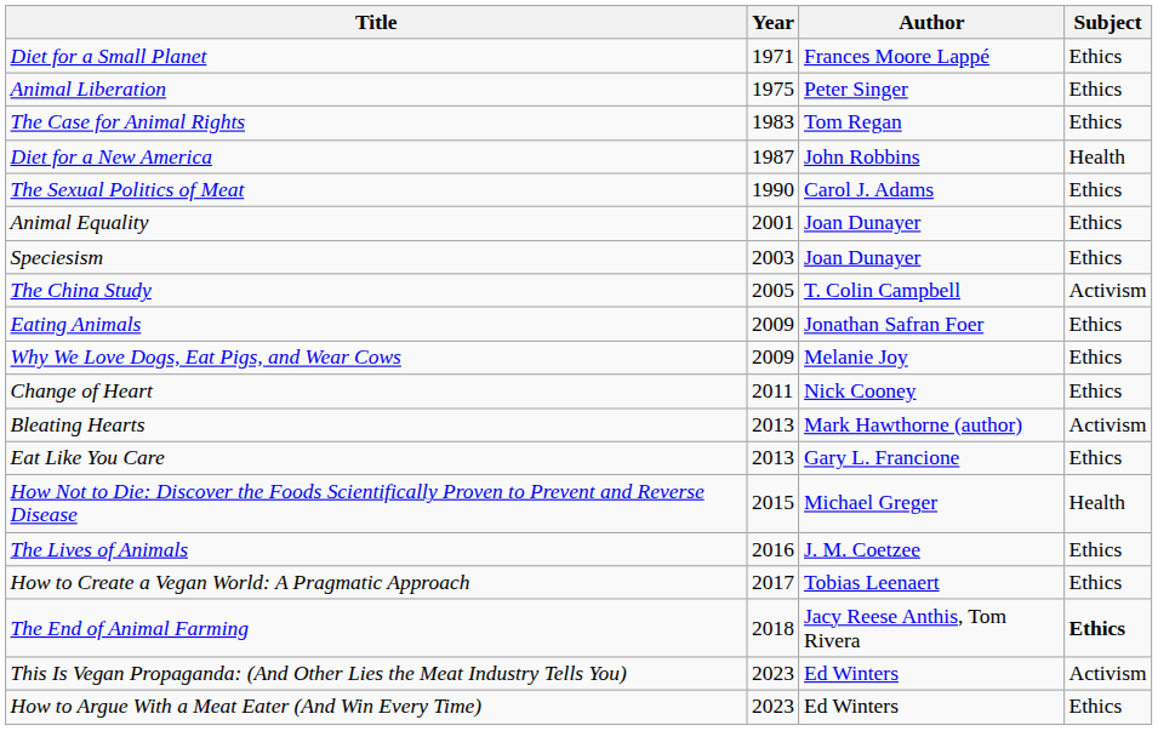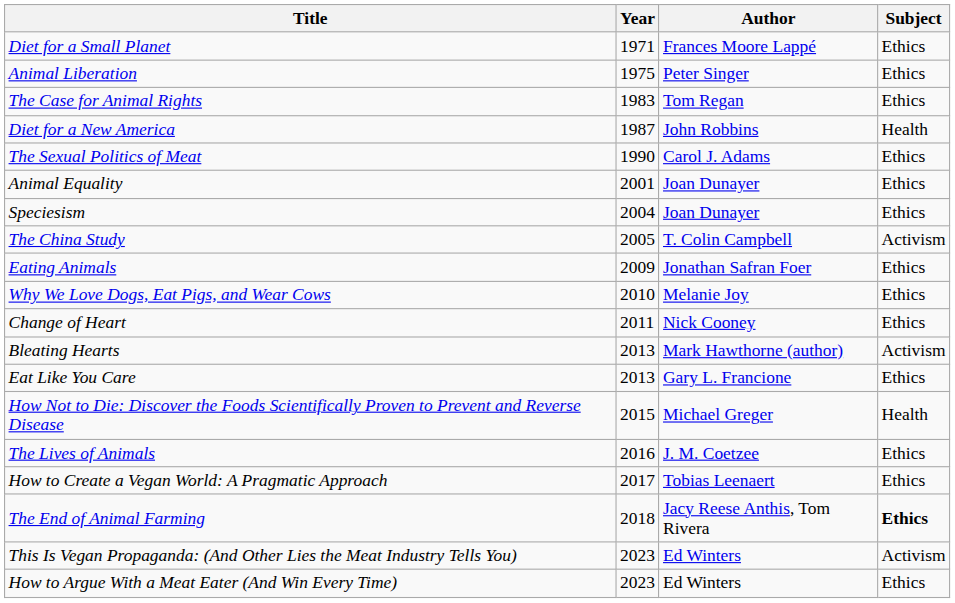 <table class="wikitable sortable">
 <tr>
 <th>Title</th>
 <th>Year</th>
 <th>Author</th>
 <th>Subject</th>
 </tr>
 <tr>
 <td><em><a href='#'>Diet for a Small Planet</a></em></td>
 <td>1971</td>
 <td><a href='#'>Frances Moore Lappé</a></td>
 <td>Ethics</td>
 </tr>
 <tr>
 <td><em><a href='#'>Animal Liberation</a></em></td>
 <td>1975</td>
 <td><a href='#'>Peter Singer</a></td>
 <td>Ethics</td>
 </tr>
 <tr>
 <td><em><a href='#'>The Case for Animal Rights</a></em></td>
 <td>1983</td>
 <td><a href='#'>Tom Regan</a></td>
 <td>Ethics</td>
 </tr>
 <tr>
 <td><em><a href='#'>Diet for a New America</a></em></td>
 <td>1987</td>
 <td><a href='#'>John Robbins</a></td>
 <td>Health</td>
 </tr>
 <tr>
 <td><em><a href='#'>The Sexual Politics of Meat</a></em></td>
 <td>1990</td>
 <td><a href='#'>Carol J. Adams</a></td>
 <td>Ethics</td>
 </tr>
 <tr>
 <td><em>Animal Equality</em></td>
 <td>2001</td>
 <td><a href='#'>Joan Dunayer</a></td>
 <td>Ethics</td>
 </tr>
 <tr>
 <td><em>Speciesism</em></td>
-<td>2003</td>
+<td>2004</td>
 <td><a href='#'>Joan Dunayer</a></td>
 <td>Ethics</td>
 </tr>
 <tr>
 <td><em><a href='#'>The China Study</a></em></td>
 <td>2005</td>
 <td><a href='#'>T. Colin Campbell</a></td>
 <td>Activism</td>
 </tr>
 <tr>
 <td><em><a href='#'>Eating Animals</a></em></td>
 <td>2009</td>
 <td><a href='#'>Jonathan Safran Foer</a></td>
 <td>Ethics</td>
 </tr>
 <tr>
 <td><em><a href='#'>Why We Love Dogs, Eat Pigs, and Wear Cows</a></em></td>
-<td>2009</td>
+<td>2010</td>
 <td><a href='#'>Melanie Joy</a></td>
 <td>Ethics</td>
 </tr>
 <tr>
 <td><em>Change of Heart</em></td>
 <td>2011</td>
 <td><a href='#'>Nick Cooney</a></td>
 <td>Ethics</td>
 </tr>
 <tr>
 <td><em>Bleating Hearts</em></td>
 <td>2013</td>
 <td><a href='#'>Mark Hawthorne (author)</a></td>
 <td>Activism</td>
 </tr>
 <tr>
 <td><em>Eat Like You Care</em></td>
 <td>2013</td>
 <td><a href='#'>Gary L. Francione</a></td>
 <td>Ethics</td>
 </tr>
 <tr>
 <td><em><a href='#'>How Not to Die: Discover the Foods Scientifically Proven to Prevent and Reverse Disease</a></em></td>
 <td>2015</td>
 <td><a href='#'>Michael Greger</a></td>
 <td>Health</td>
 </tr>
 <tr>
 <td><em><a href='#'>The Lives of Animals</a></em></td>
 <td>2016</td>
 <td><a href='#'>J. M. Coetzee</a></td>
 <td>Ethics</td>
 </tr>
 <tr>
 <td><em>How to Create a Vegan World: A Pragmatic Approach</em></td>
 <td>2017</td>
 <td><a href='#'>Tobias Leenaert</a></td>
 <td>Ethics</td>
 </tr>
 <tr>
 <td><em><a href='#'>The End of Animal Farming</a></em></td>
 <td>2018</td>
 <td><a href='#'>Jacy Reese Anthis</a>, Tom Rivera</td>
 <td><strong>Ethics</strong></td>
 </tr>
 <tr>
 <td><em>This Is Vegan Propaganda: (And Other Lies the Meat Industry Tells You)</em></td>
 <td>2023</td>
 <td><a href='#'>Ed Winters</a></td>
 <td>Activism</td>
 </tr>
 <tr>
 <td><em>How to Argue With a Meat Eater (And Win Every Time)</em></td>
 <td>2023</td>
 <td>Ed Winters</td>
 <td>Ethics</td>
 </tr>
 </table>
